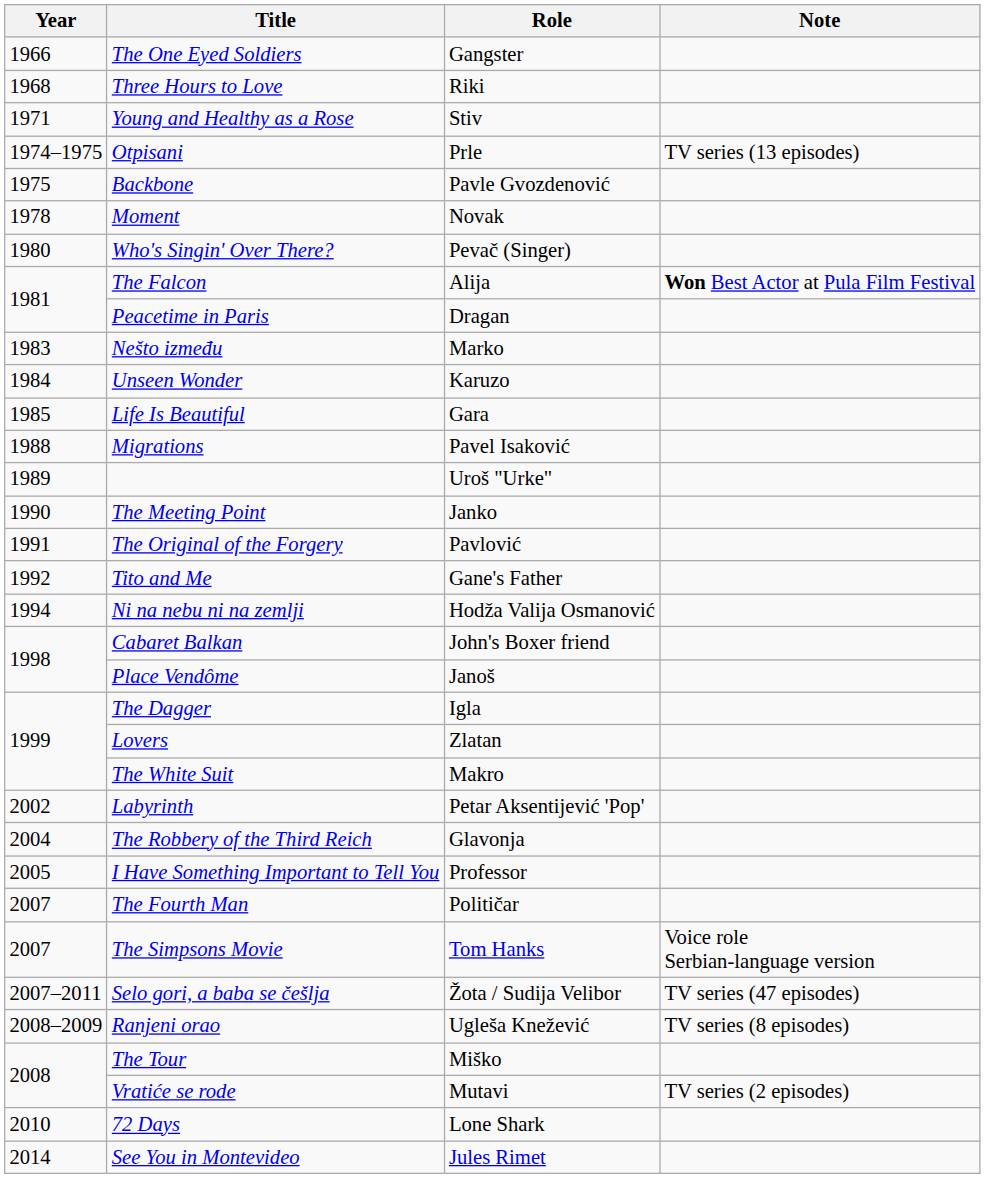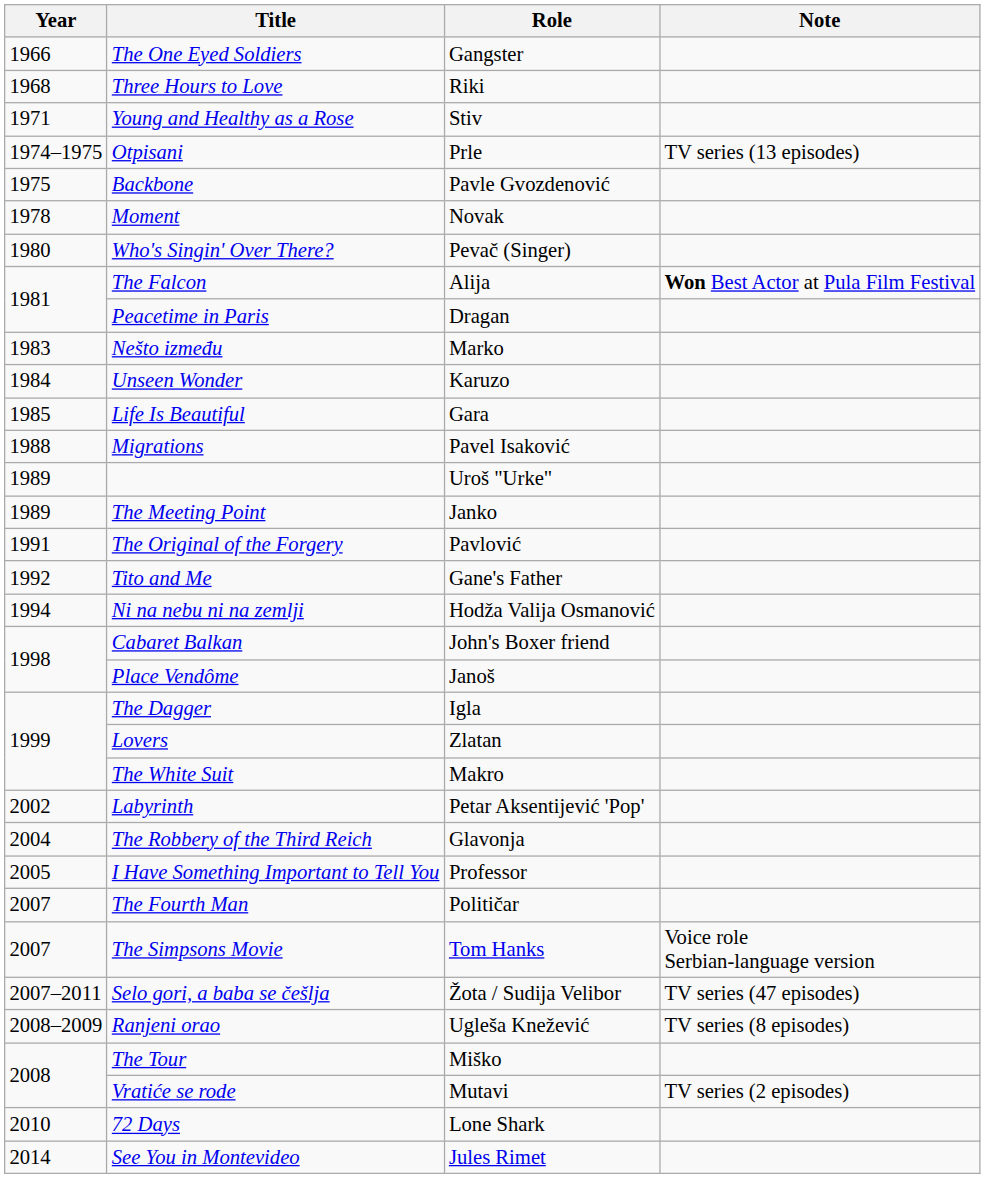 <table class="wikitable sortable plainrowheaders">
 <tr>
 <th scope="col">Year</th>
 <th scope="col">Title</th>
 <th scope="col">Role</th>
 <th scope=”col”>Note</th>
 </tr>
 <tr>
 <td>1966</td>
 <td><em><a href='#'>The One Eyed Soldiers</a></em></td>
 <td>Gangster</td>
 <td></td>
 </tr>
 <tr>
 <td>1968</td>
 <td><em><a href='#'>Three Hours to Love</a></em></td>
 <td>Riki</td>
 <td></td>
 </tr>
 <tr>
 <td>1971</td>
 <td><em> <a href='#'>Young and Healthy as a Rose</a> </em></td>
 <td>Stiv</td>
 <td></td>
 </tr>
 <tr>
 <td>1974–1975</td>
 <td><em><a href='#'>Otpisani</a></em></td>
 <td>Prle</td>
 <td>TV series (13 episodes)</td>
 </tr>
 <tr>
 <td>1975</td>
 <td><em><a href='#'>Backbone</a></em></td>
 <td>Pavle Gvozdenović</td>
 <td></td>
 </tr>
 <tr>
 <td>1978</td>
 <td><em><a href='#'>Moment</a></em></td>
 <td>Novak</td>
 <td></td>
 </tr>
 <tr>
 <td>1980</td>
 <td><em><a href='#'>Who's Singin' Over There?</a></em></td>
 <td>Pevač (Singer)</td>
 <td></td>
 </tr>
 <tr>
 <td rowspan=2>1981</td>
 <td><em><a href='#'>The Falcon</a></em></td>
 <td>Alija</td>
 <td><strong>Won</strong> <a href='#'>Best Actor</a> at <a href='#'>Pula Film Festival</a></td>
 </tr>
 <tr>
 <td><em><a href='#'>Peacetime in Paris</a></em></td>
 <td>Dragan</td>
 <td></td>
 </tr>
 <tr>
 <td>1983</td>
 <td><em><a href='#'>Nešto između</a></em></td>
 <td>Marko</td>
 <td></td>
 </tr>
 <tr>
 <td>1984</td>
 <td><em><a href='#'>Unseen Wonder</a></em></td>
 <td>Karuzo</td>
 <td></td>
 </tr>
 <tr>
 <td>1985</td>
 <td><em><a href='#'>Life Is Beautiful</a></em></td>
 <td>Gara</td>
 <td></td>
 </tr>
 <tr>
 <td>1988</td>
 <td><em><a href='#'>Migrations</a></em></td>
 <td>Pavel Isaković</td>
 <td></td>
 </tr>
 <tr>
 <td>1989</td>
 <td><em></em></td>
 <td>Uroš "Urke"</td>
 <td></td>
 </tr>
 <tr>
-<td>1990</td>
+<td>1989</td>
 <td><em><a href='#'>The Meeting Point</a></em></td>
 <td>Janko</td>
 <td></td>
 </tr>
 <tr>
 <td>1991</td>
 <td><em><a href='#'>The Original of the Forgery</a></em></td>
 <td>Pavlović</td>
 <td></td>
 </tr>
 <tr>
 <td>1992</td>
 <td><em><a href='#'>Tito and Me</a></em></td>
 <td>Gane's Father</td>
 <td></td>
 </tr>
 <tr>
 <td>1994</td>
 <td><em><a href='#'>Ni na nebu ni na zemlji</a></em></td>
 <td>Hodža Valija Osmanović</td>
 <td></td>
 </tr>
 <tr>
 <td rowspan=2>1998</td>
 <td><em><a href='#'>Cabaret Balkan</a></em></td>
 <td>John's Boxer friend</td>
 <td></td>
 </tr>
 <tr>
 <td><em><a href='#'>Place Vendôme</a></em></td>
 <td>Janoš</td>
 <td></td>
 </tr>
 <tr>
 <td rowspan=3>1999</td>
 <td><em><a href='#'>The Dagger</a></em></td>
 <td>Igla</td>
 <td></td>
 </tr>
 <tr>
 <td><em><a href='#'>Lovers</a></em></td>
 <td>Zlatan</td>
 <td></td>
 </tr>
 <tr>
 <td><em><a href='#'>The White Suit</a></em></td>
 <td>Makro</td>
 <td></td>
 </tr>
 <tr>
 <td>2002</td>
 <td><em><a href='#'>Labyrinth</a></em></td>
 <td>Petar Aksentijević 'Pop'</td>
 <td></td>
 </tr>
 <tr>
 <td>2004</td>
 <td><em><a href='#'>The Robbery of the Third Reich</a></em></td>
 <td>Glavonja</td>
 <td></td>
 </tr>
 <tr>
 <td>2005</td>
 <td><em><a href='#'>I Have Something Important to Tell You</a></em></td>
 <td>Professor</td>
 <td></td>
 </tr>
 <tr>
 <td>2007</td>
 <td><em><a href='#'>The Fourth Man</a></em></td>
 <td>Političar</td>
 <td></td>
 </tr>
 <tr>
 <td>2007</td>
 <td><em><a href='#'>The Simpsons Movie</a></em></td>
 <td><a href='#'>Tom Hanks</a></td>
 <td>Voice role<br>Serbian-language version</td>
 </tr>
 <tr>
 <td>2007–2011</td>
 <td><em><a href='#'>Selo gori, a baba se češlja</a></em></td>
 <td>Žota / Sudija Velibor</td>
 <td>TV series (47 episodes)</td>
 </tr>
 <tr>
 <td>2008–2009</td>
 <td><em><a href='#'>Ranjeni orao</a></em></td>
 <td>Ugleša Knežević</td>
 <td>TV series (8 episodes)</td>
 </tr>
 <tr>
 <td rowspan=2>2008</td>
 <td><em><a href='#'>The Tour</a></em></td>
 <td>Miško</td>
 <td></td>
 </tr>
 <tr>
 <td><em><a href='#'>Vratiće se rode</a></em></td>
 <td>Mutavi</td>
 <td>TV series (2 episodes)</td>
 </tr>
 <tr>
 <td>2010</td>
 <td><em><a href='#'>72 Days</a></em></td>
 <td>Lone Shark</td>
 <td></td>
 </tr>
 <tr>
 <td>2014</td>
 <td><em><a href='#'>See You in Montevideo</a></em></td>
 <td><a href='#'>Jules Rimet</a></td>
 <td></td>
 </tr>
 </table>
